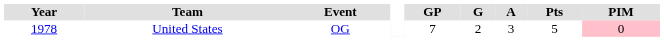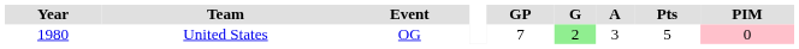 <table border="0" cellpadding="1" cellspacing="0" style="text-align:center; width:50em">
 <tr ALIGN="centre" bgcolor="#e0e0e0">
 <th>Year</th>
 <th>Team</th>
 <th>Event</th>
 <th rowspan="99" bgcolor="#ffffff"> </th>
 <th>GP</th>
 <th>G</th>
 <th>A</th>
 <th>Pts</th>
 <th>PIM</th>
 </tr>
 <tr>
-<td><a href='#'>1978</a></td>
+<td><a href='#'>1980</a></td>
 <td><a href='#'>United States</a></td>
 <td><a href='#'>OG</a></td>
 <td>7</td>
-<td>2</td>
+<td style="background: lightgreen;">2</td>
 <td>3</td>
 <td>5</td>
 <td style="background: pink;">0</td>
 </tr>
 </table>
